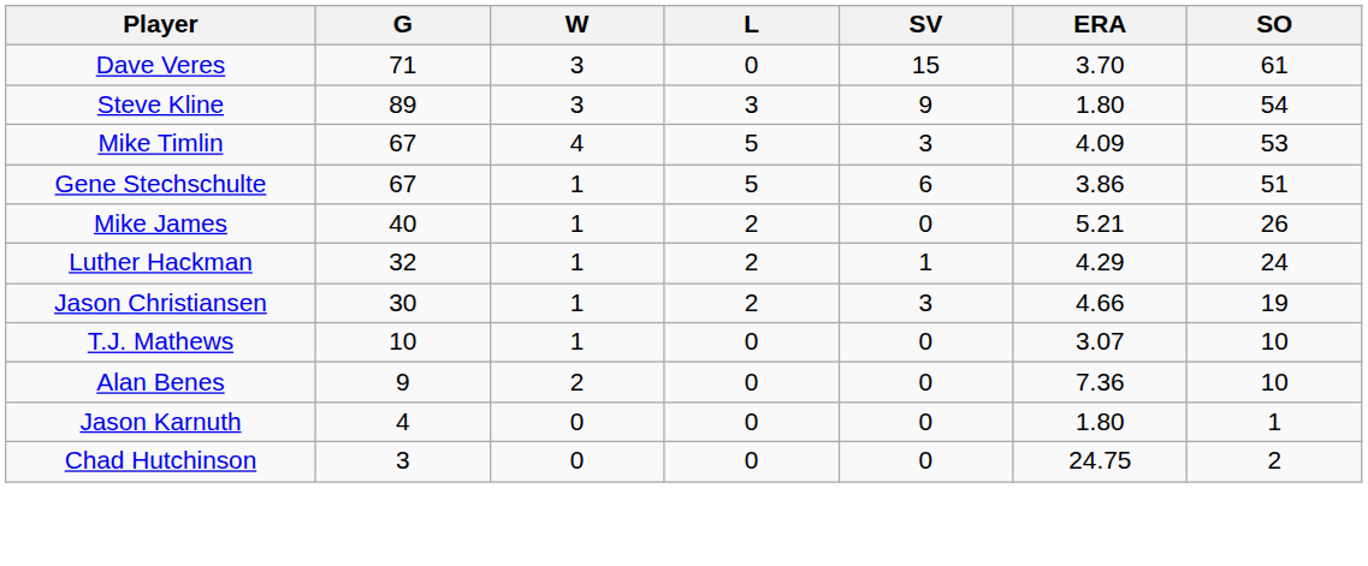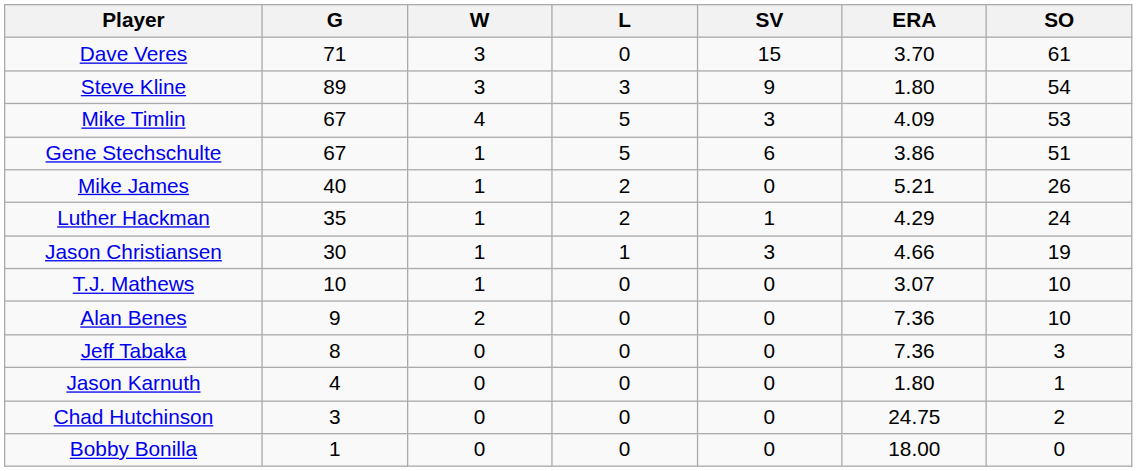 <table class="wikitable sortable">
 <tr>
 <th bgcolor="#DDDDFF" width="16%">Player</th>
 <th bgcolor="#DDDDFF" width="9%">G</th>
 <th bgcolor="#DDDDFF" width="9%">W</th>
 <th bgcolor="#DDDDFF" width="9%">L</th>
 <th bgcolor="#DDDDFF" width="9%">SV</th>
 <th bgcolor="#DDDDFF" width="9%">ERA</th>
 <th bgcolor="#DDDDFF" width="9%">SO</th>
 </tr>
 <tr align="center">
 <td><a href='#'>Dave Veres</a></td>
 <td>71</td>
 <td>3</td>
 <td>0</td>
 <td>15</td>
 <td>3.70</td>
 <td>61</td>
 </tr>
 <tr align=center>
 <td><a href='#'>Steve Kline</a></td>
 <td>89</td>
 <td>3</td>
 <td>3</td>
 <td>9</td>
 <td>1.80</td>
 <td>54</td>
 </tr>
 <tr align="center">
 <td><a href='#'>Mike Timlin</a></td>
 <td>67</td>
 <td>4</td>
 <td>5</td>
 <td>3</td>
 <td>4.09</td>
 <td>53</td>
 </tr>
 <tr align="center">
 <td><a href='#'>Gene Stechschulte</a></td>
 <td>67</td>
 <td>1</td>
 <td>5</td>
 <td>6</td>
 <td>3.86</td>
 <td>51</td>
 </tr>
 <tr align="center">
 <td><a href='#'>Mike James</a></td>
 <td>40</td>
 <td>1</td>
 <td>2</td>
 <td>0</td>
 <td>5.21</td>
 <td>26</td>
 </tr>
 <tr align="center">
 <td><a href='#'>Luther Hackman</a></td>
-<td>32</td>
+<td>35</td>
 <td>1</td>
 <td>2</td>
 <td>1</td>
 <td>4.29</td>
 <td>24</td>
 </tr>
 <tr align="center">
 <td><a href='#'>Jason Christiansen</a></td>
 <td>30</td>
 <td>1</td>
-<td>2</td>
+<td>1</td>
 <td>3</td>
 <td>4.66</td>
 <td>19</td>
 </tr>
 <tr align="center">
 <td><a href='#'>T.J. Mathews</a></td>
 <td>10</td>
 <td>1</td>
 <td>0</td>
 <td>0</td>
 <td>3.07</td>
 <td>10</td>
 </tr>
 <tr align="center">
 <td><a href='#'>Alan Benes</a></td>
 <td>9</td>
 <td>2</td>
 <td>0</td>
 <td>0</td>
 <td>7.36</td>
 <td>10</td>
 </tr>
 <tr align="center">
+<td><a href='#'>Jeff Tabaka</a></td>
+<td>8</td>
+<td>0</td>
+<td>0</td>
+<td>0</td>
+<td>7.36</td>
+<td>3</td>
+</tr>
+<tr align="center">
 <td><a href='#'>Jason Karnuth</a></td>
 <td>4</td>
 <td>0</td>
 <td>0</td>
 <td>0</td>
 <td>1.80</td>
 <td>1</td>
 </tr>
 <tr align="center">
 <td><a href='#'>Chad Hutchinson</a></td>
 <td>3</td>
 <td>0</td>
 <td>0</td>
 <td>0</td>
 <td>24.75</td>
 <td>2</td>
 </tr>
+<tr align="center">
+<td><a href='#'>Bobby Bonilla</a></td>
+<td>1</td>
+<td>0</td>
+<td>0</td>
+<td>0</td>
+<td>18.00</td>
+<td>0</td>
+</tr>
 </table>
